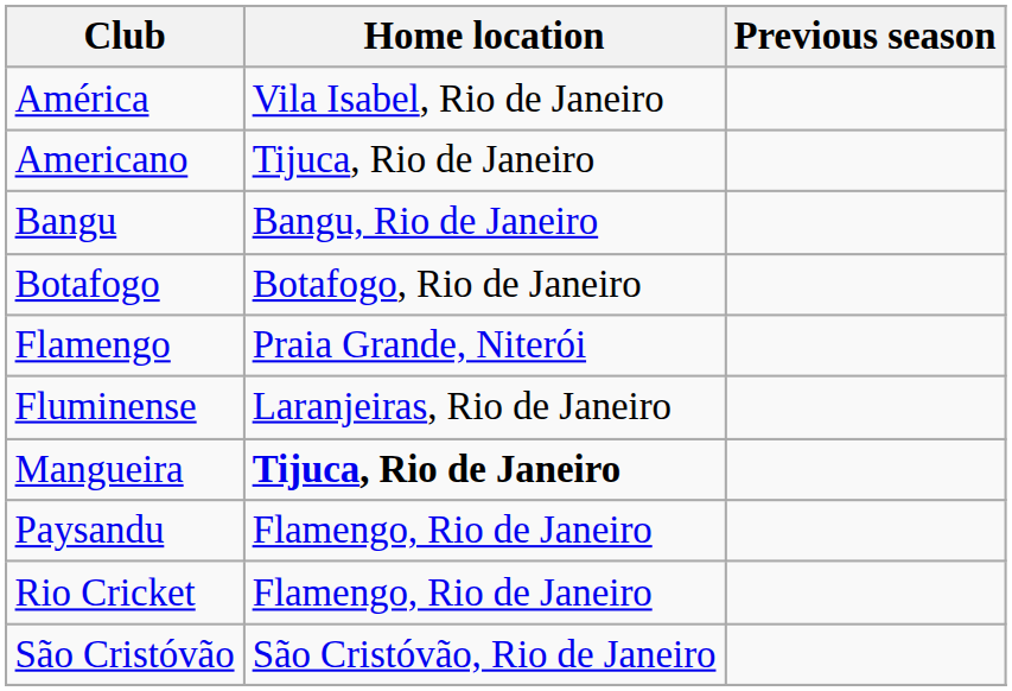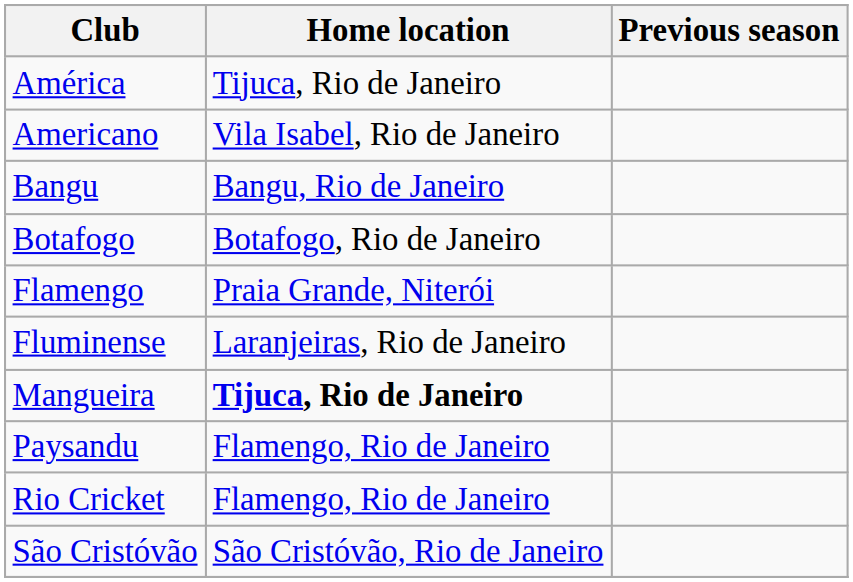 <table class="wikitable sortable">
 <tr>
 <th>Club</th>
 <th>Home location</th>
 <th>Previous season</th>
 </tr>
 <tr>
 <td><a href='#'>América</a></td>
-<td><a href='#'>Vila Isabel</a>, Rio de Janeiro</td>
+<td><a href='#'>Tijuca</a>, Rio de Janeiro</td>
 <td></td>
 </tr>
 <tr>
 <td><a href='#'>Americano</a></td>
-<td><a href='#'>Tijuca</a>, Rio de Janeiro</td>
+<td><a href='#'>Vila Isabel</a>, Rio de Janeiro</td>
 <td></td>
 </tr>
 <tr>
 <td><a href='#'>Bangu</a></td>
 <td><a href='#'>Bangu, Rio de Janeiro</a></td>
 <td></td>
 </tr>
 <tr>
 <td><a href='#'>Botafogo</a></td>
 <td><a href='#'>Botafogo</a>, Rio de Janeiro</td>
 <td></td>
 </tr>
 <tr>
 <td><a href='#'>Flamengo</a></td>
 <td><a href='#'>Praia Grande, Niterói</a></td>
 <td></td>
 </tr>
 <tr>
 <td><a href='#'>Fluminense</a></td>
 <td><a href='#'>Laranjeiras</a>, Rio de Janeiro</td>
 <td></td>
 </tr>
 <tr>
 <td><a href='#'>Mangueira</a></td>
 <td><strong><a href='#'>Tijuca</a>, Rio de Janeiro</strong></td>
 <td></td>
 </tr>
 <tr>
 <td><a href='#'>Paysandu</a></td>
 <td><a href='#'>Flamengo, Rio de Janeiro</a></td>
 <td></td>
 </tr>
 <tr>
 <td><a href='#'>Rio Cricket</a></td>
 <td><a href='#'>Flamengo, Rio de Janeiro</a></td>
 <td></td>
 </tr>
 <tr>
 <td><a href='#'>São Cristóvão</a></td>
 <td><a href='#'>São Cristóvão, Rio de Janeiro</a></td>
 <td></td>
 </tr>
 <tr>
 </tr>
 </table>
